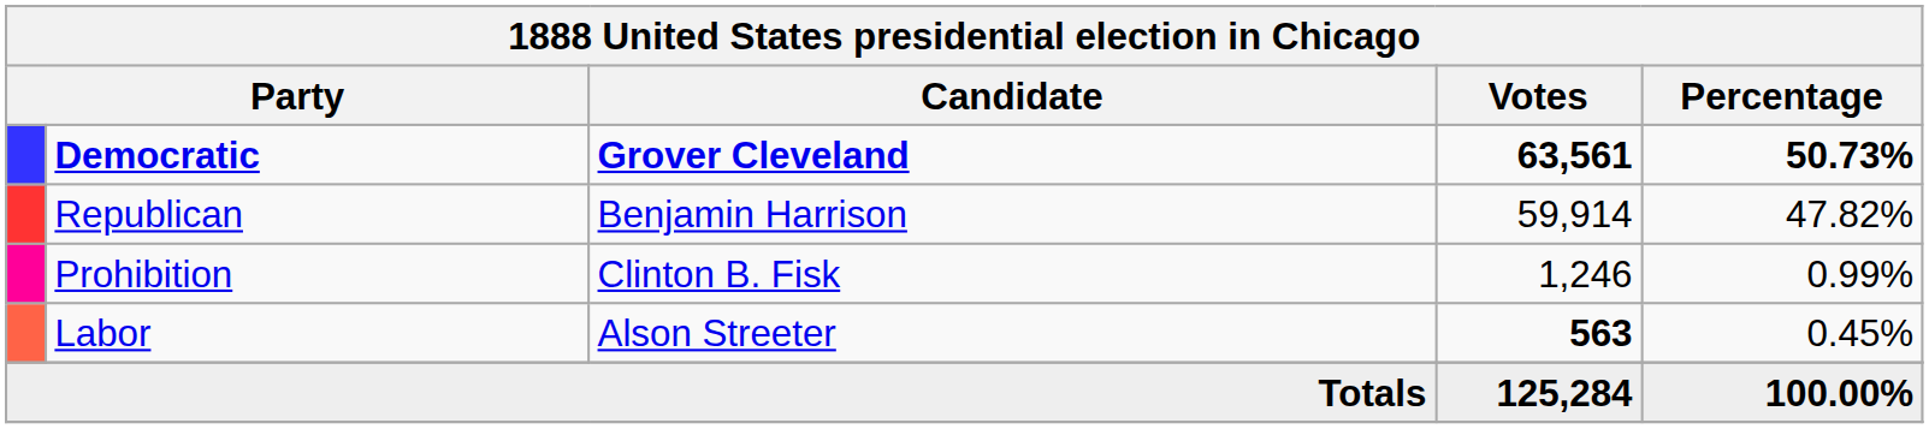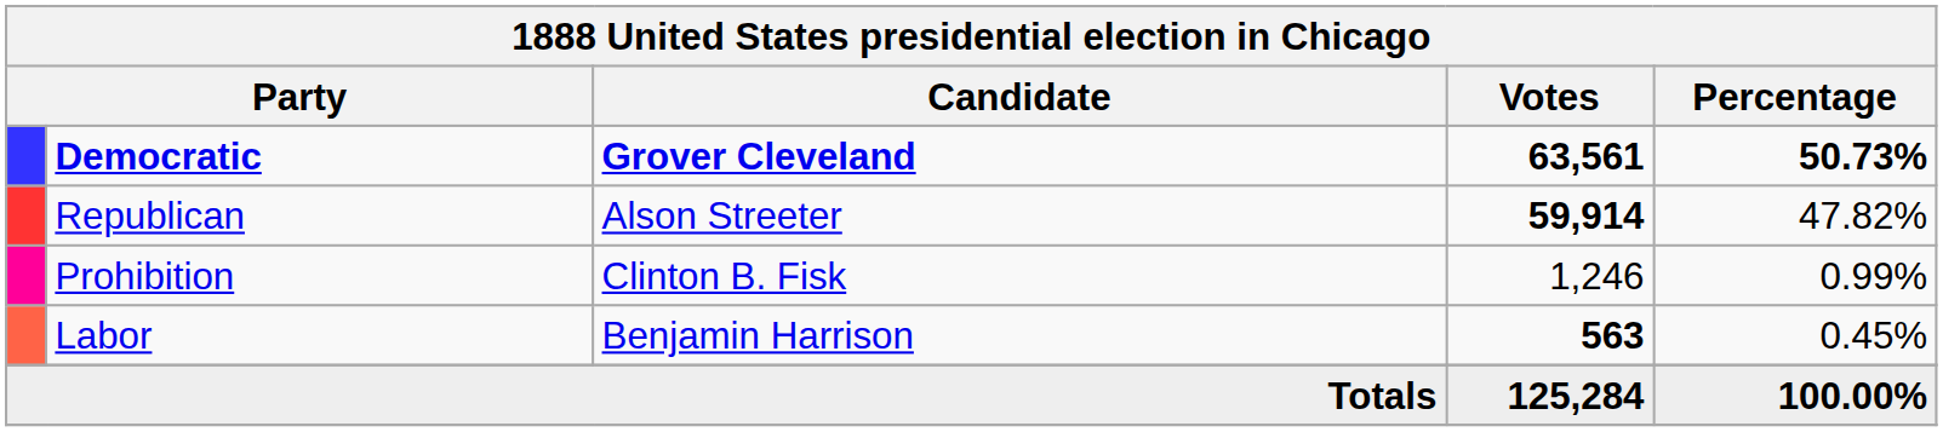 <table class="wikitable" style="font-size: 95%;">
 <tr>
 <th colspan="6">1888 United States presidential election in Chicago</th>
 </tr>
 <tr>
 <th colspan="2" style="width: 15em">Party</th>
 <th style="width: 22em">Candidate</th>
 <th style="width: 5em">Votes</th>
 <th style="width: 7em">Percentage</th>
 </tr>
 <tr>
 <th style="background-color:#3333FF; width: 3px"></th>
 <td style="width: 130px"><strong><a href='#'>Democratic</a></strong></td>
 <td><strong><a href='#'>Grover Cleveland</a></strong></td>
 <td align="right"><strong>63,561</strong></td>
 <td align="right"><strong>50.73%</strong></td>
 </tr>
 <tr>
 <th style="background-color:#FF3333; width: 3px"></th>
 <td style="width: 130px"><a href='#'>Republican</a></td>
-<td><a href='#'>Benjamin Harrison</a></td>
-<td align="right">59,914</td>
+<td><a href='#'>Alson Streeter</a></td>
+<td align="right"><strong>59,914</strong></td>
 <td align="right">47.82%</td>
 </tr>
 <tr>
 <th style="background-color:#f09; width: 3px"></th>
 <td style="width: 130px"><a href='#'>Prohibition</a></td>
 <td><a href='#'>Clinton B. Fisk</a></td>
 <td align="right">1,246</td>
 <td align="right">0.99%</td>
 </tr>
 <tr>
 <th style="background-color:#FF6347; width: 3px"></th>
 <td style="width: 130px"><a href='#'>Labor</a></td>
-<td><a href='#'>Alson Streeter</a></td>
+<td><a href='#'>Benjamin Harrison</a></td>
 <td align="right"><strong>563</strong></td>
 <td align="right">0.45%</td>
 </tr>
 <tr>
 </tr>
 <tr bgcolor="#EEEEEE">
 <td colspan="3" align="right"><strong>Totals</strong></td>
 <td align="right"><strong>125,284</strong></td>
 <td align="right"><strong>100.00%</strong></td>
 </tr>
 <tr bgcolor="#EEEEEE">
 </tr>
 </table>
